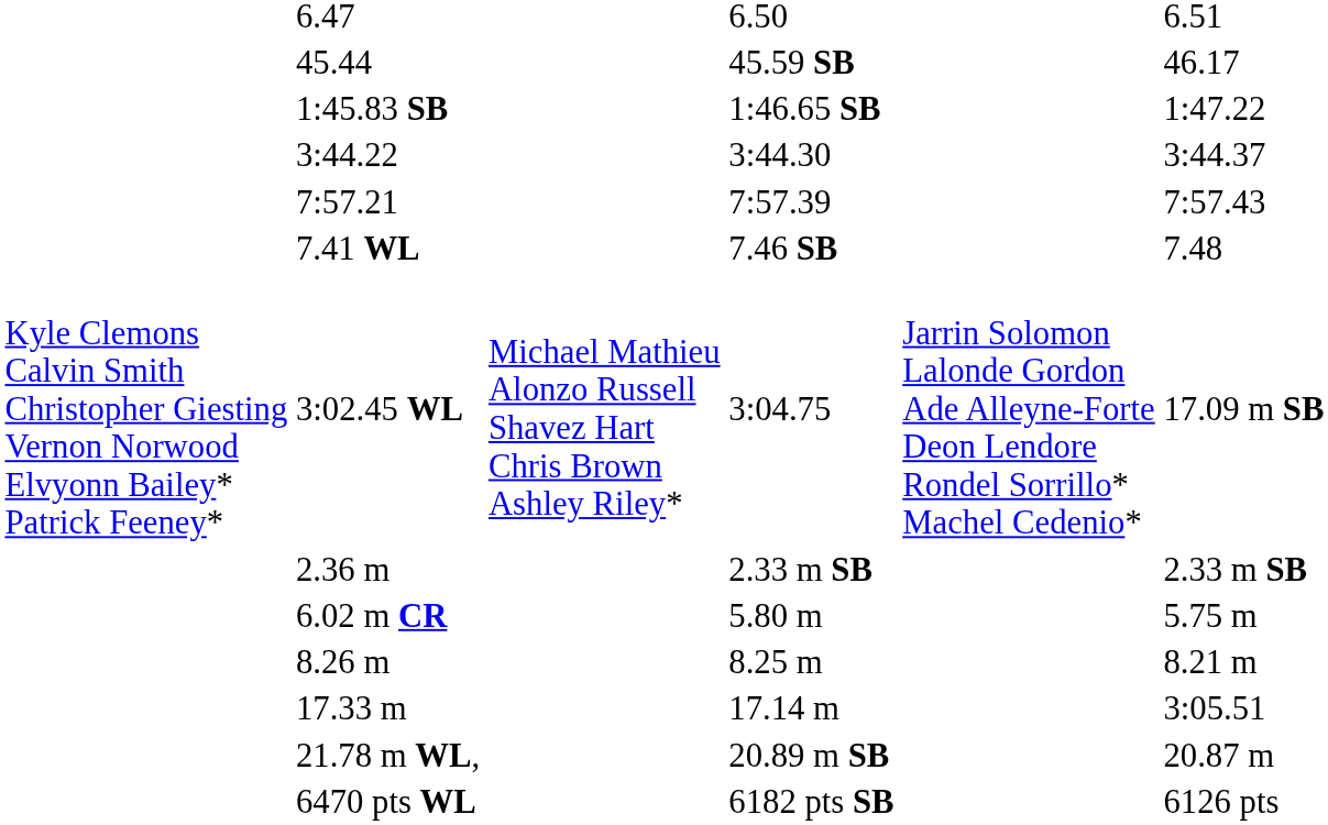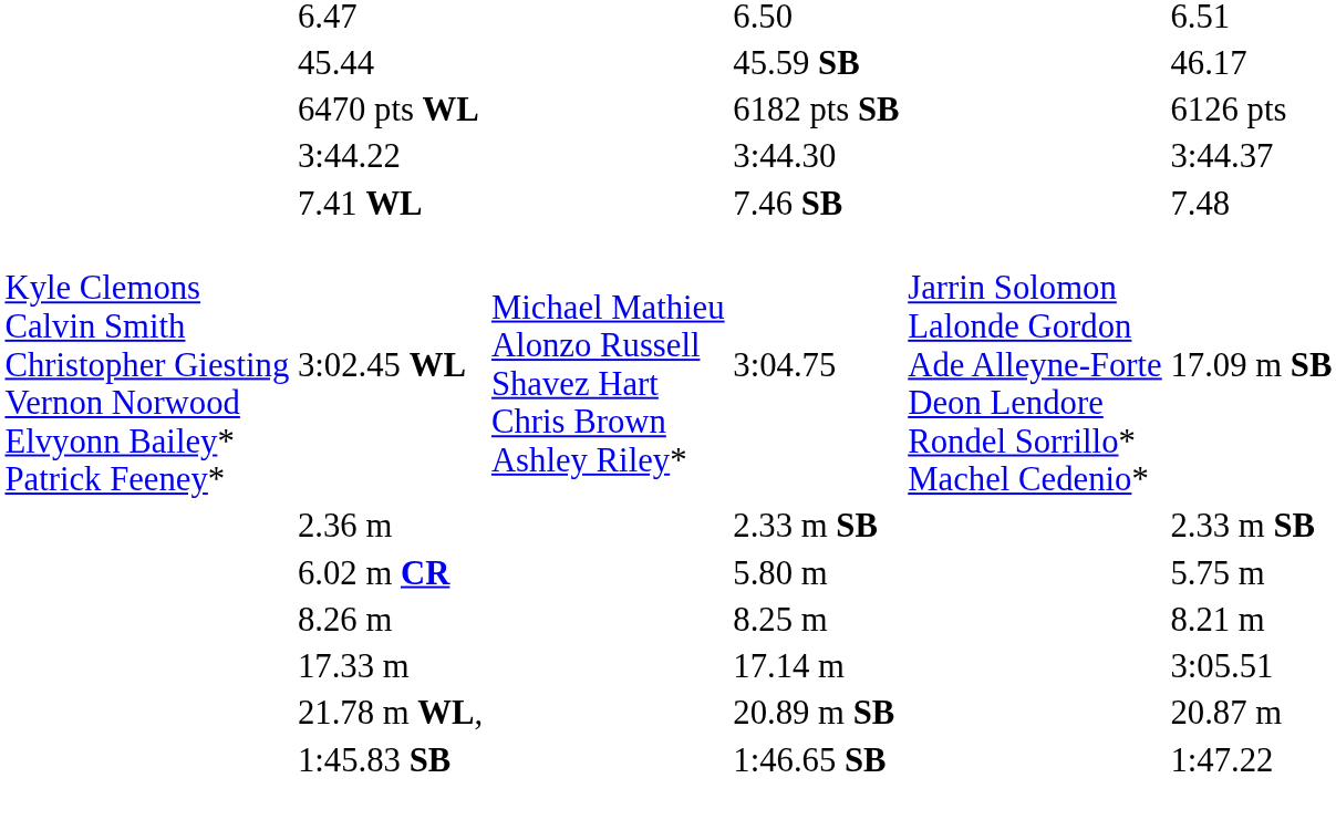 <table>
 <tr>
 <td></td>
 <td></td>
 <td>6.47 </td>
 <td></td>
 <td>6.50</td>
 <td></td>
 <td>6.51 <strong></strong></td>
 </tr>
 <tr>
 <td></td>
 <td></td>
 <td>45.44</td>
 <td></td>
 <td>45.59 <strong>SB</strong></td>
 <td></td>
 <td>46.17</td>
 </tr>
 <tr>
 <td></td>
 <td></td>
-<td>1:45.83 <strong>SB</strong></td>
+<td>6470 pts <strong>WL</strong></td>
 <td></td>
-<td>1:46.65 <strong>SB</strong></td>
+<td>6182 pts <strong>SB</strong></td>
 <td></td>
-<td>1:47.22</td>
+<td>6126 pts </td>
 </tr>
 <tr>
 <td></td>
 <td></td>
 <td>3:44.22</td>
 <td></td>
 <td>3:44.30</td>
 <td></td>
 <td>3:44.37</td>
-</tr>
-<tr>
-<td></td>
-<td></td>
-<td>7:57.21</td>
-<td></td>
-<td>7:57.39</td>
-<td></td>
-<td>7:57.43</td>
 </tr>
 <tr>
 <td></td>
 <td></td>
 <td>7.41 <strong>WL</strong></td>
 <td></td>
 <td>7.46 <strong>SB</strong></td>
 <td></td>
 <td>7.48</td>
 </tr>
 <tr>
 <td></td>
 <td><em></em><br><a href='#'>Kyle Clemons</a><br><a href='#'>Calvin Smith</a><br><a href='#'>Christopher Giesting</a><br><a href='#'>Vernon Norwood</a><br><a href='#'>Elvyonn Bailey</a>*<br><a href='#'>Patrick Feeney</a>*</td>
 <td>3:02.45 <strong>WL</strong></td>
 <td><em></em><br><a href='#'>Michael Mathieu</a><br><a href='#'>Alonzo Russell</a><br><a href='#'>Shavez Hart</a><br><a href='#'>Chris Brown</a><br><a href='#'>Ashley Riley</a>*</td>
 <td>3:04.75 <strong></strong></td>
 <td><em></em><br><a href='#'>Jarrin Solomon</a><br><a href='#'>Lalonde Gordon</a><br><a href='#'>Ade Alleyne-Forte</a><br><a href='#'>Deon Lendore</a><br><a href='#'>Rondel Sorrillo</a>*<br><a href='#'>Machel Cedenio</a>*</td>
 <td>17.09 m <strong>SB</strong></td>
 </tr>
 <tr>
 <td></td>
 <td></td>
 <td>2.36 m</td>
 <td></td>
 <td>2.33 m <strong>SB</strong></td>
 <td></td>
 <td>2.33 m <strong>SB</strong></td>
 </tr>
 <tr>
 <td></td>
 <td></td>
 <td>6.02 m <strong><a href='#'>CR</a></strong></td>
 <td></td>
 <td>5.80 m</td>
 <td></td>
 <td>5.75 m</td>
 </tr>
 <tr>
 <td></td>
 <td></td>
 <td>8.26 m</td>
 <td></td>
 <td>8.25 m <strong></strong></td>
 <td></td>
 <td>8.21 m </td>
 </tr>
 <tr>
 <td></td>
 <td></td>
 <td>17.33 m</td>
 <td></td>
 <td>17.14 m </td>
 <td></td>
 <td>3:05.51 <strong></strong></td>
 </tr>
 <tr>
 <td></td>
 <td></td>
 <td>21.78 m <strong>WL</strong>, <strong></strong></td>
 <td></td>
 <td>20.89 m <strong>SB</strong></td>
 <td></td>
 <td>20.87 m </td>
 </tr>
 <tr>
 <td></td>
 <td></td>
-<td>6470 pts <strong>WL</strong></td>
+<td>1:45.83 <strong>SB</strong></td>
 <td></td>
-<td>6182 pts <strong>SB</strong></td>
+<td>1:46.65 <strong>SB</strong></td>
 <td></td>
-<td>6126 pts </td>
+<td>1:47.22</td>
 </tr>
 </table>
